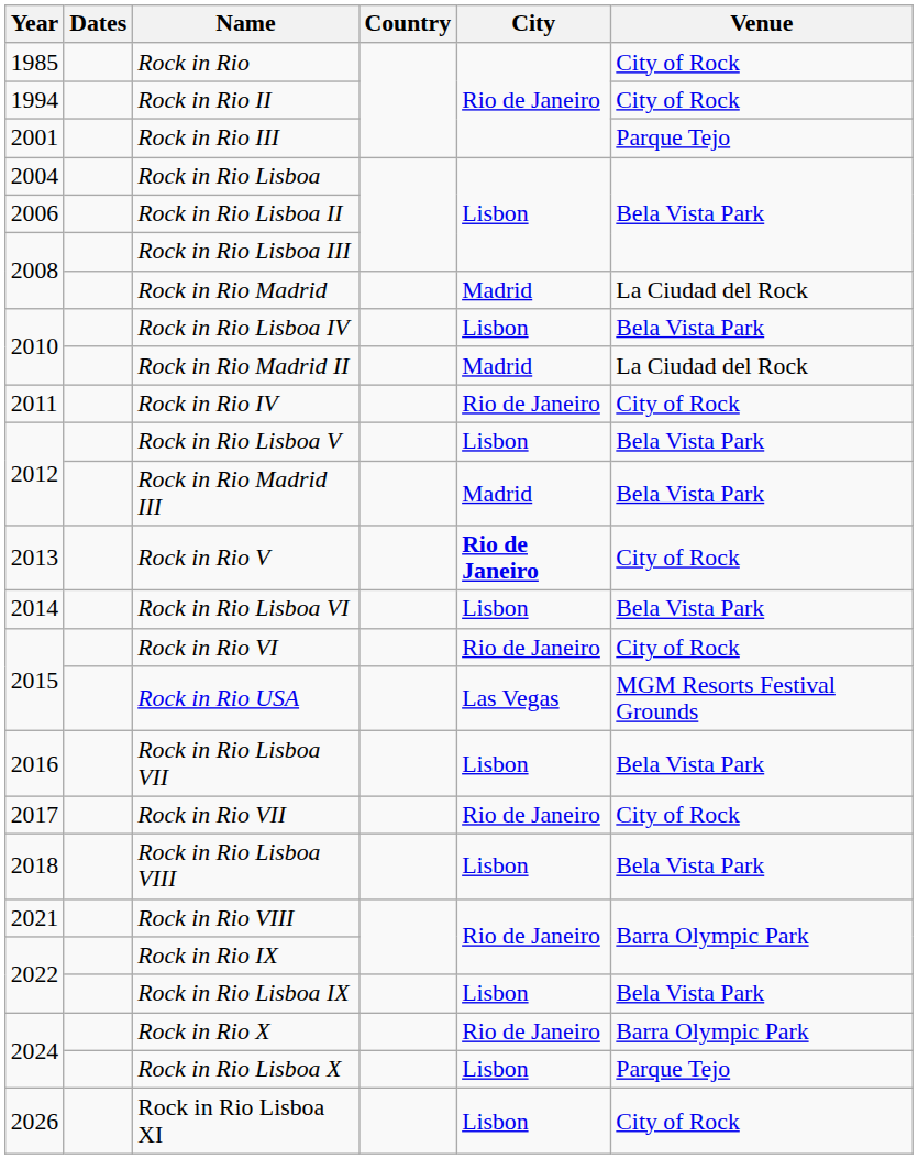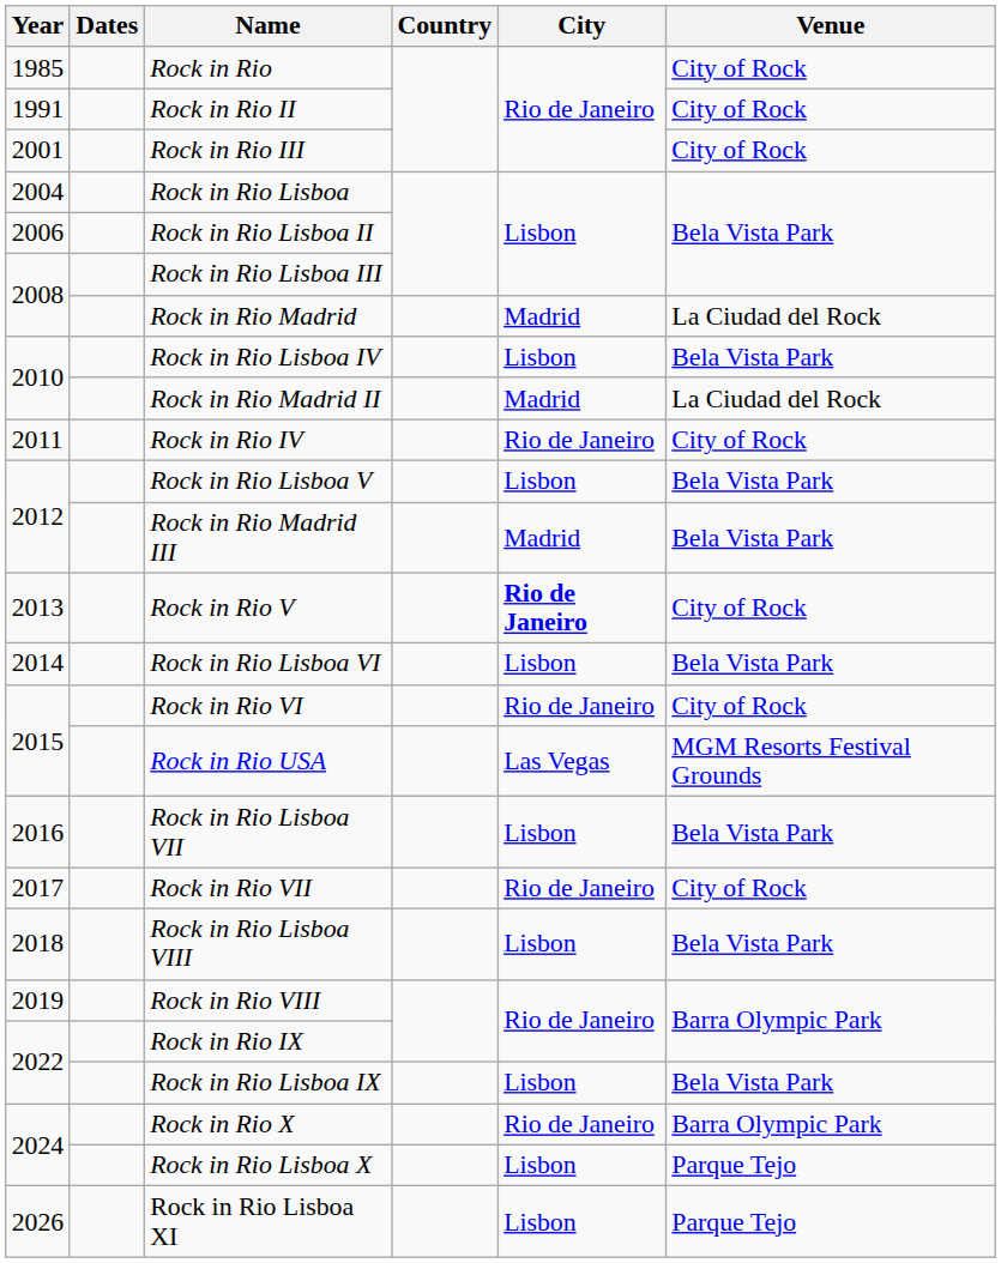 <table class="wikitable">
 <tr>
 <th>Year</th>
 <th>Dates</th>
 <th>Name</th>
 <th>Country</th>
 <th>City</th>
 <th>Venue</th>
 </tr>
 <tr>
 <td>1985</td>
 <td></td>
 <td><em>Rock in Rio</em></td>
 <td rowspan="3"></td>
 <td rowspan=3><a href='#'>Rio de Janeiro</a></td>
 <td><a href='#'>City of Rock</a></td>
 </tr>
 <tr>
-<td>1994</td>
+<td>1991</td>
 <td></td>
 <td><em>Rock in Rio II</em></td>
 <td><a href='#'>City of Rock</a></td>
 </tr>
 <tr>
 <td>2001</td>
 <td></td>
 <td><em>Rock in Rio III</em></td>
-<td><a href='#'>Parque Tejo</a></td>
+<td><a href='#'>City of Rock</a></td>
 </tr>
 <tr>
 <td>2004</td>
 <td></td>
 <td><em>Rock in Rio Lisboa</em></td>
 <td rowspan="3"></td>
 <td rowspan=3><a href='#'>Lisbon</a></td>
 <td rowspan=3><a href='#'>Bela Vista Park</a></td>
 </tr>
 <tr>
 <td>2006</td>
 <td></td>
 <td><em>Rock in Rio Lisboa II</em></td>
 </tr>
 <tr>
 <td rowspan="2">2008</td>
 <td></td>
 <td><em>Rock in Rio Lisboa III</em></td>
 </tr>
 <tr>
 <td></td>
 <td><em>Rock in Rio Madrid</em></td>
 <td></td>
 <td><a href='#'>Madrid</a></td>
 <td>La Ciudad del Rock</td>
 </tr>
 <tr>
 <td rowspan="2">2010</td>
 <td></td>
 <td><em>Rock in Rio Lisboa IV</em></td>
 <td></td>
 <td><a href='#'>Lisbon</a></td>
 <td><a href='#'>Bela Vista Park</a></td>
 </tr>
 <tr>
 <td></td>
 <td><em>Rock in Rio Madrid II</em></td>
 <td></td>
 <td><a href='#'>Madrid</a></td>
 <td>La Ciudad del Rock</td>
 </tr>
 <tr>
 <td>2011</td>
 <td></td>
 <td><em>Rock in Rio IV</em></td>
 <td></td>
 <td><a href='#'>Rio de Janeiro</a></td>
 <td><a href='#'>City of Rock</a></td>
 </tr>
 <tr>
 <td rowspan="2">2012</td>
 <td></td>
 <td><em>Rock in Rio Lisboa V</em></td>
 <td></td>
 <td><a href='#'>Lisbon</a></td>
 <td><a href='#'>Bela Vista Park</a></td>
 </tr>
 <tr>
 <td></td>
 <td><em>Rock in Rio Madrid III</em></td>
 <td></td>
 <td><a href='#'>Madrid</a></td>
 <td><a href='#'>Bela Vista Park</a></td>
 </tr>
 <tr>
 <td>2013</td>
 <td></td>
 <td><em>Rock in Rio V</em></td>
 <td></td>
 <td><strong><a href='#'>Rio de Janeiro</a></strong></td>
 <td><a href='#'>City of Rock</a></td>
 </tr>
 <tr>
 <td>2014</td>
 <td></td>
 <td><em>Rock in Rio Lisboa VI</em></td>
 <td></td>
 <td><a href='#'>Lisbon</a></td>
 <td><a href='#'>Bela Vista Park</a></td>
 </tr>
 <tr>
 <td rowspan="2">2015</td>
 <td></td>
 <td><em>Rock in Rio VI</em></td>
 <td></td>
 <td><a href='#'>Rio de Janeiro</a></td>
 <td><a href='#'>City of Rock</a></td>
 </tr>
 <tr>
 <td></td>
 <td><em><a href='#'>Rock in Rio USA</a></em></td>
 <td></td>
 <td><a href='#'>Las Vegas</a></td>
 <td><a href='#'>MGM Resorts Festival Grounds</a></td>
 </tr>
 <tr>
 <td>2016</td>
 <td></td>
 <td><em>Rock in Rio Lisboa VII</em></td>
 <td></td>
 <td><a href='#'>Lisbon</a></td>
 <td><a href='#'>Bela Vista Park</a></td>
 </tr>
 <tr>
 <td>2017</td>
 <td></td>
 <td><em>Rock in Rio VII</em></td>
 <td></td>
 <td><a href='#'>Rio de Janeiro</a></td>
 <td><a href='#'>City of Rock</a></td>
 </tr>
 <tr>
 <td>2018</td>
 <td></td>
 <td><em>Rock in Rio Lisboa VIII</em></td>
 <td></td>
 <td><a href='#'>Lisbon</a></td>
 <td><a href='#'>Bela Vista Park</a></td>
 </tr>
 <tr>
-<td>2021</td>
+<td>2019</td>
 <td></td>
 <td><em>Rock in Rio VIII</em></td>
 <td rowspan="2"></td>
 <td rowspan=2><a href='#'>Rio de Janeiro</a></td>
 <td rowspan=2><a href='#'>Barra Olympic Park</a></td>
 </tr>
 <tr>
 <td rowspan="2">2022</td>
 <td></td>
 <td><em>Rock in Rio IX</em></td>
 </tr>
 <tr>
 <td></td>
 <td><em>Rock in Rio Lisboa IX</em></td>
 <td></td>
 <td><a href='#'>Lisbon</a></td>
 <td><a href='#'>Bela Vista Park</a></td>
 </tr>
 <tr>
 <td rowspan="2">2024</td>
 <td></td>
 <td><em>Rock in Rio X</em></td>
 <td></td>
 <td><a href='#'>Rio de Janeiro</a></td>
 <td><a href='#'>Barra Olympic Park</a></td>
 </tr>
 <tr>
 <td></td>
 <td><em>Rock in Rio Lisboa X</em></td>
 <td></td>
 <td><a href='#'>Lisbon</a></td>
 <td><a href='#'>Parque Tejo</a></td>
 </tr>
 <tr>
 <td>2026</td>
 <td></td>
 <td>Rock in Rio Lisboa XI</td>
 <td></td>
 <td><a href='#'>Lisbon</a></td>
-<td><a href='#'>City of Rock</a></td>
+<td><a href='#'>Parque Tejo</a></td>
 </tr>
 </table>
